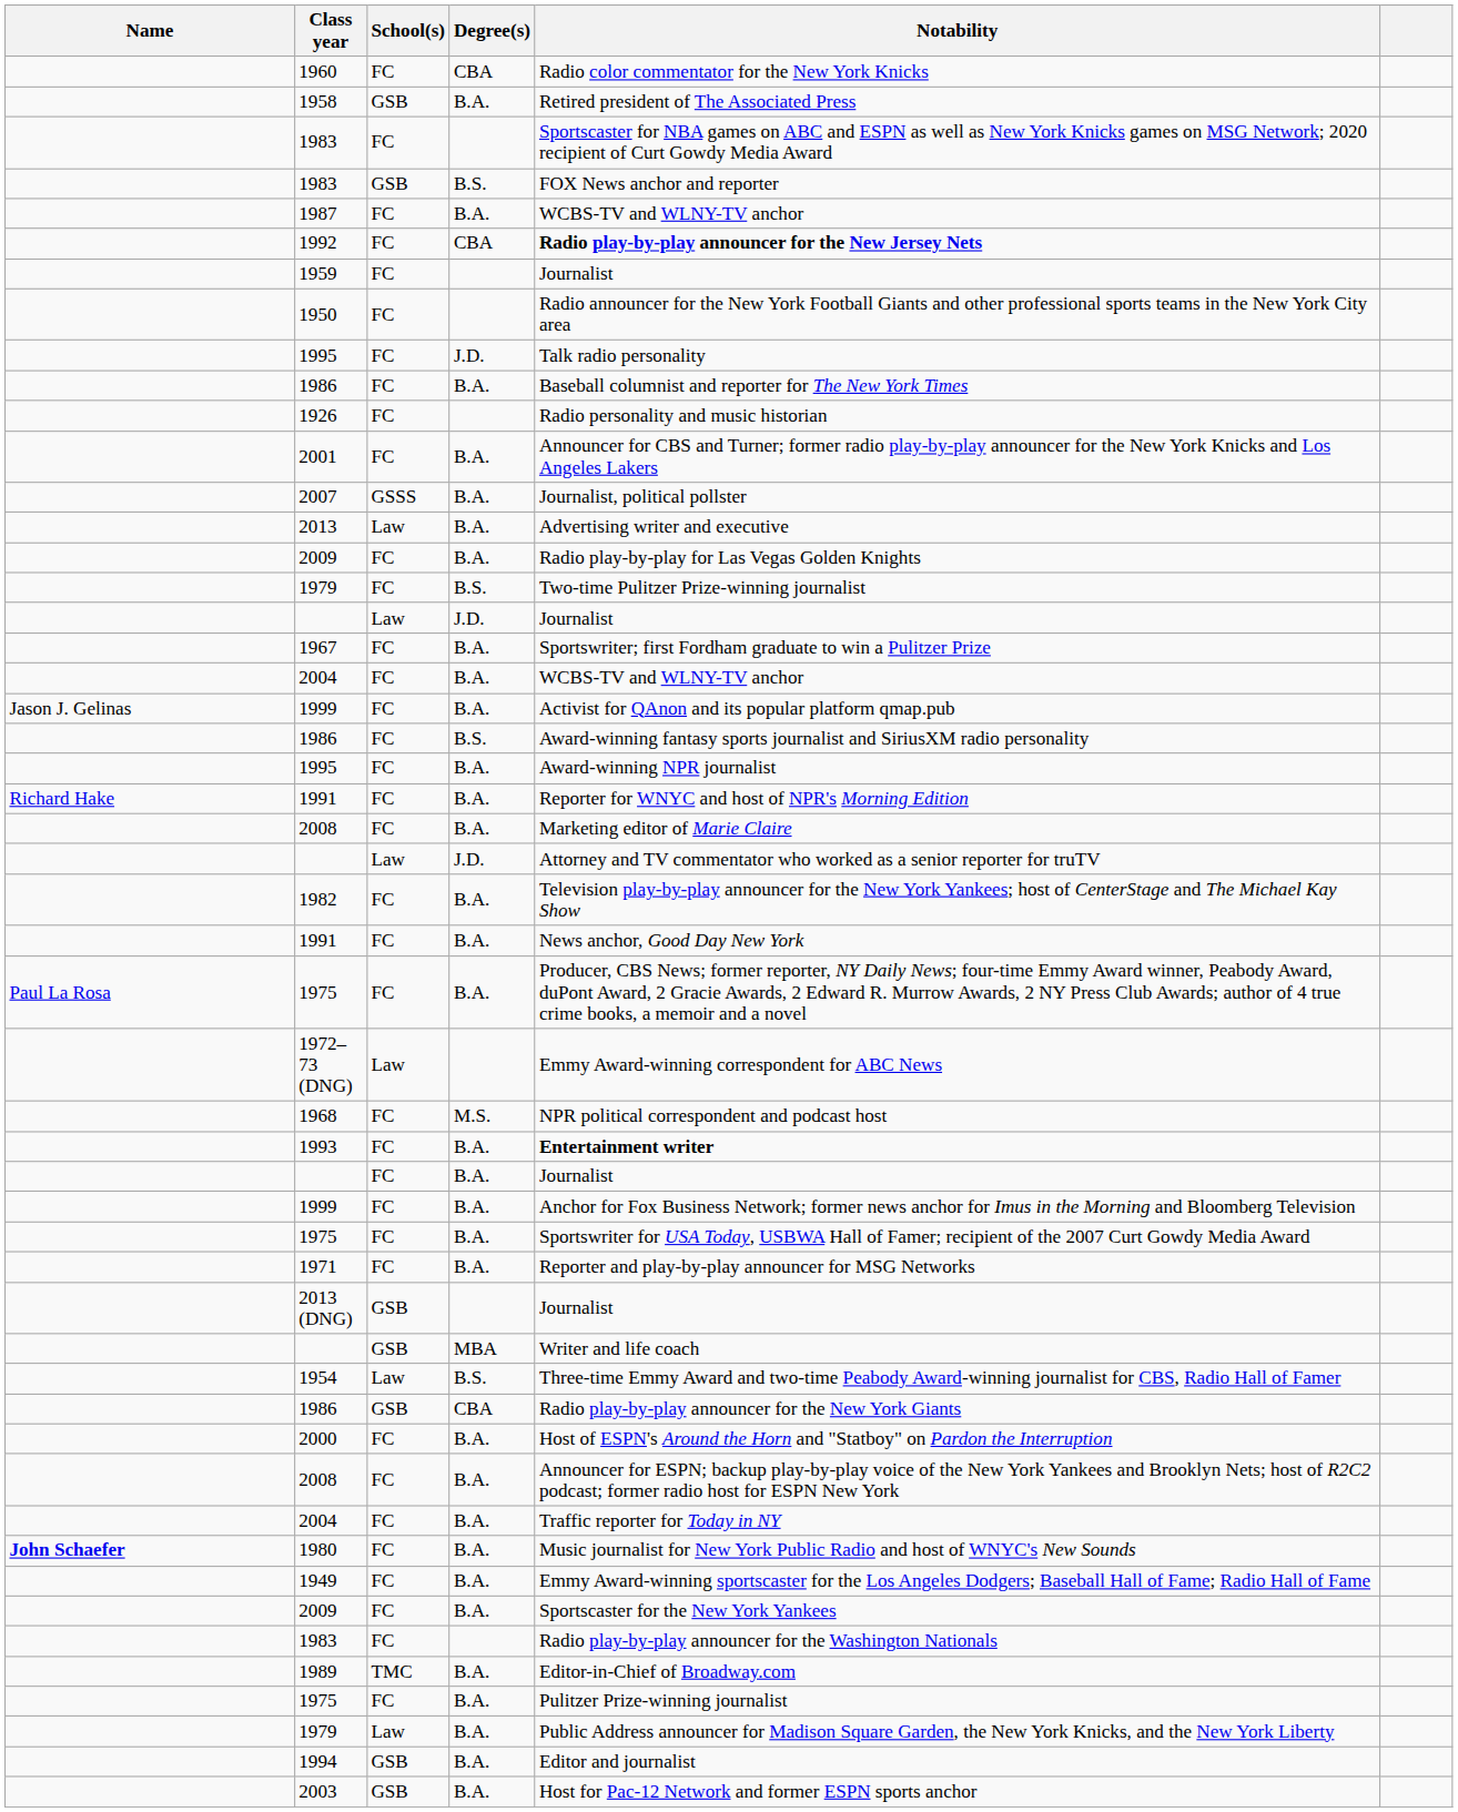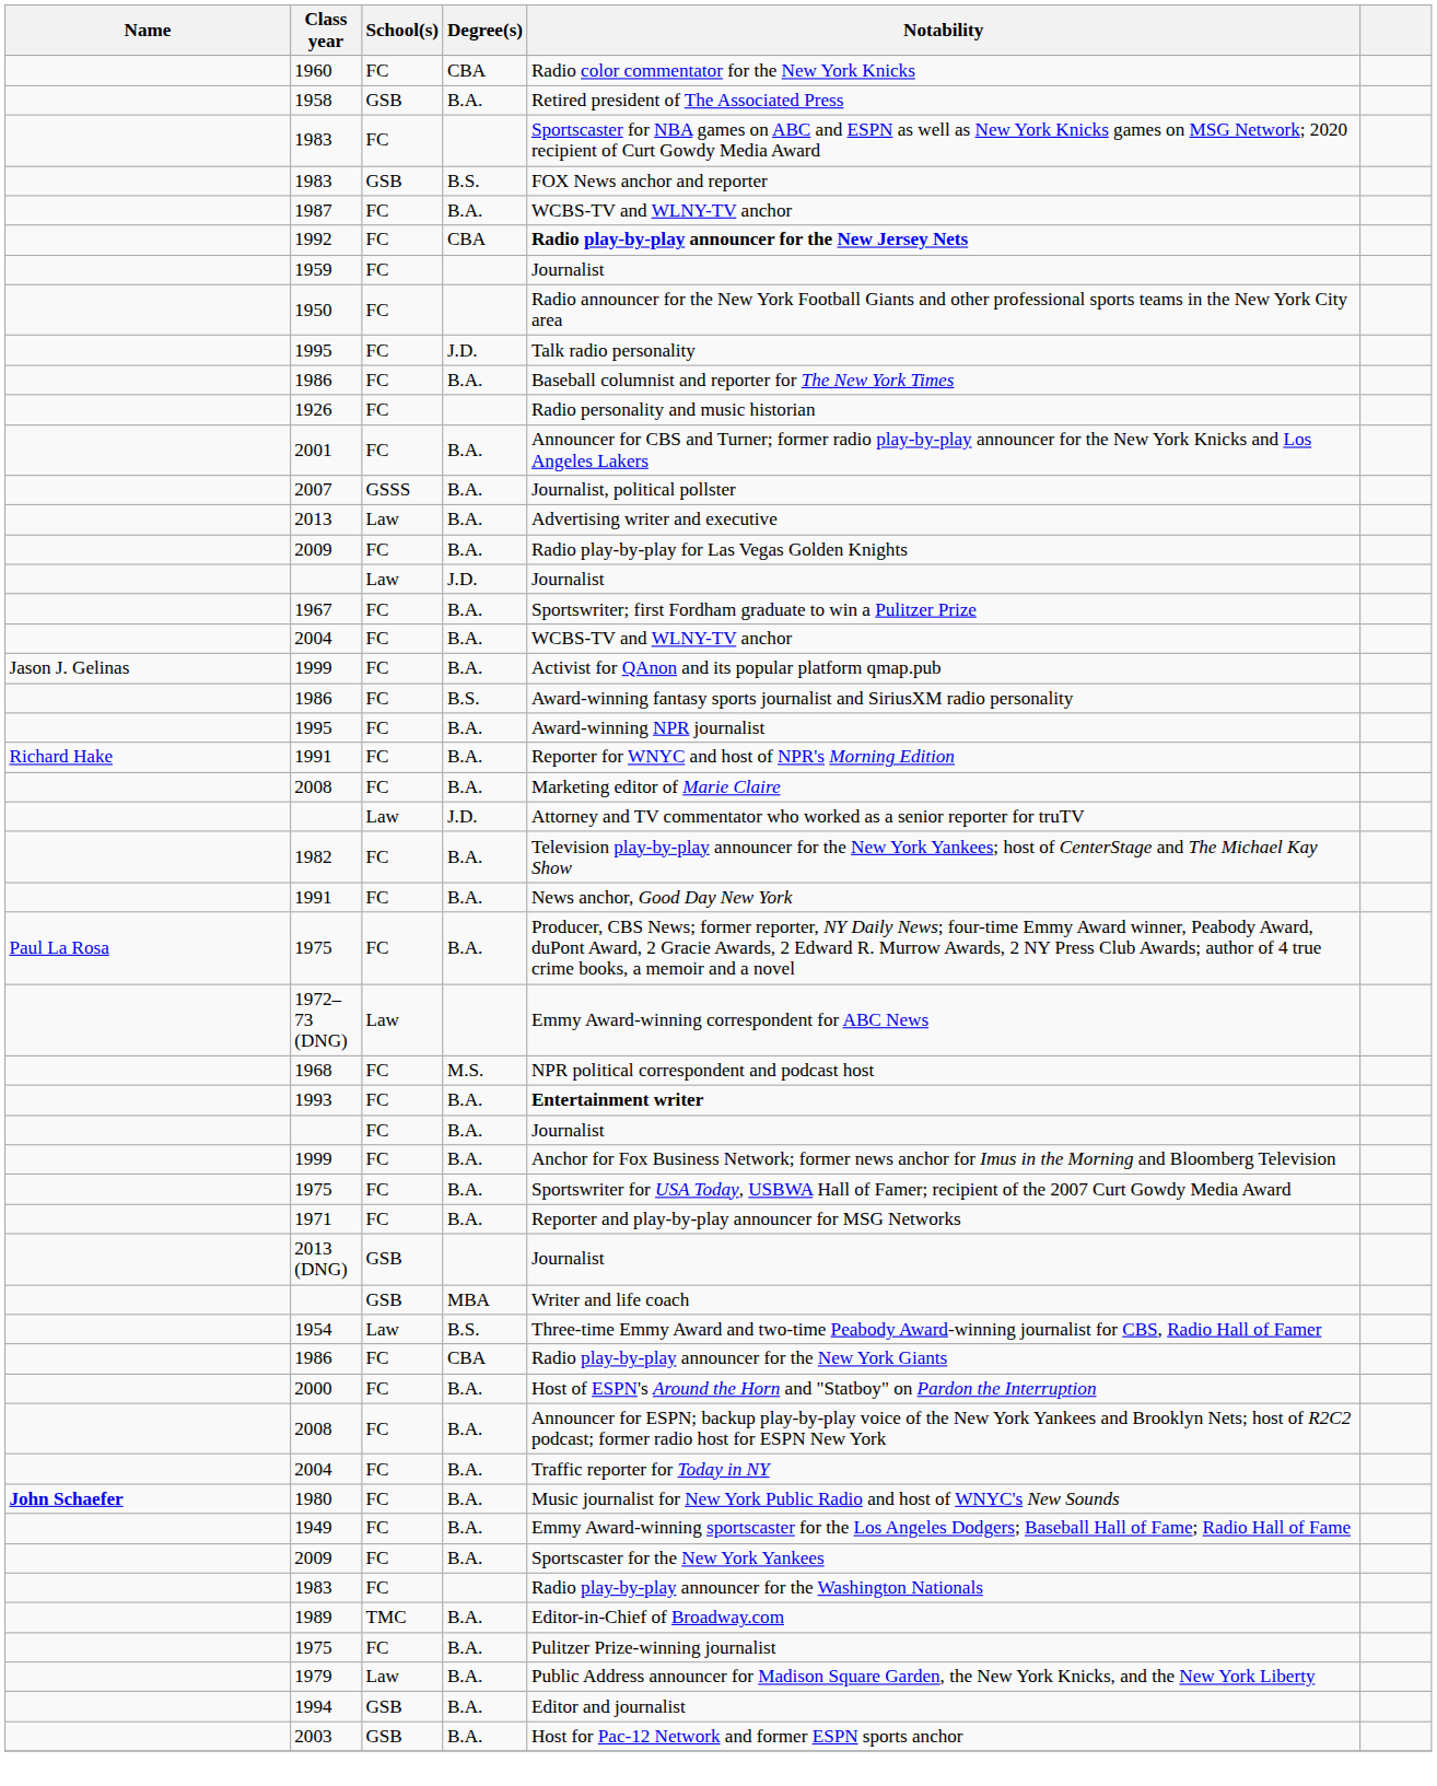 <table class="wikitable sortable" style="width:77%">
 <tr>
 <th style="width:20%;">Name</th>
 <th style="width:5%;">Class year</th>
 <th style="width:5%;">School(s)</th>
 <th style="width:5%;">Degree(s)</th>
 <th style="width:*;" class="unsortable">Notability</th>
 <th style="width:5%;" class="unsortable"></th>
 </tr>
 <tr>
 <td></td>
 <td>1960</td>
 <td>FC</td>
 <td>CBA</td>
 <td>Radio <a href='#'>color commentator</a> for the <a href='#'>New York Knicks</a></td>
 <td></td>
 </tr>
 <tr>
 <td></td>
 <td>1958</td>
 <td>GSB</td>
 <td>B.A.</td>
 <td>Retired president of <a href='#'>The Associated Press</a></td>
 <td></td>
 </tr>
 <tr>
 <td></td>
 <td>1983</td>
 <td>FC</td>
 <td></td>
 <td><a href='#'>Sportscaster</a> for <a href='#'>NBA</a> games on <a href='#'>ABC</a> and <a href='#'>ESPN</a> as well as <a href='#'>New York Knicks</a> games on <a href='#'>MSG Network</a>; 2020 recipient of Curt Gowdy Media Award</td>
 <td></td>
 </tr>
 <tr>
 <td></td>
 <td>1983</td>
 <td>GSB</td>
 <td>B.S.</td>
 <td>FOX News anchor and reporter</td>
 <td style=text-align:center></td>
 </tr>
 <tr>
 <td></td>
 <td>1987</td>
 <td>FC</td>
 <td>B.A.</td>
 <td>WCBS-TV and <a href='#'>WLNY-TV</a> anchor</td>
 <td></td>
 </tr>
 <tr>
 <td></td>
 <td>1992</td>
 <td>FC</td>
 <td>CBA</td>
 <td><strong>Radio <a href='#'>play-by-play</a> announcer for the <a href='#'>New Jersey Nets</a></strong></td>
 <td></td>
 </tr>
 <tr>
 <td></td>
 <td>1959</td>
 <td>FC</td>
 <td></td>
 <td>Journalist</td>
 <td style=text-align:center></td>
 </tr>
 <tr>
 <td></td>
 <td>1950</td>
 <td>FC</td>
 <td></td>
 <td>Radio announcer for the New York Football Giants and other professional sports teams in the New York City area</td>
 <td></td>
 </tr>
 <tr>
 <td></td>
 <td>1995</td>
 <td>FC</td>
 <td>J.D.</td>
 <td>Talk radio personality</td>
 <td></td>
 </tr>
 <tr>
 <td></td>
 <td>1986</td>
 <td>FC</td>
 <td>B.A.</td>
 <td>Baseball columnist and reporter for <em><a href='#'>The New York Times</a></em></td>
 <td></td>
 </tr>
 <tr>
 <td></td>
 <td>1926</td>
 <td>FC</td>
 <td></td>
 <td>Radio personality and music historian</td>
 <td style=text-align:center></td>
 </tr>
 <tr>
 <td></td>
 <td>2001</td>
 <td>FC</td>
 <td>B.A.</td>
 <td>Announcer for CBS and Turner; former radio <a href='#'>play-by-play</a> announcer for the New York Knicks and <a href='#'>Los Angeles Lakers</a></td>
 <td></td>
 </tr>
 <tr>
 <td></td>
 <td>2007</td>
 <td>GSSS</td>
 <td>B.A.</td>
 <td>Journalist, political pollster</td>
 <td></td>
 </tr>
 <tr>
 <td></td>
 <td>2013</td>
 <td>Law</td>
 <td>B.A.</td>
 <td>Advertising writer and executive</td>
 <td></td>
 </tr>
 <tr>
 <td></td>
 <td>2009</td>
 <td>FC</td>
 <td>B.A.</td>
 <td>Radio play-by-play for Las Vegas Golden Knights</td>
-<td></td>
-</tr>
-<tr>
-<td></td>
-<td>1979</td>
-<td>FC</td>
-<td>B.S.</td>
-<td>Two-time Pulitzer Prize-winning journalist</td>
 <td></td>
 </tr>
 <tr>
 <td></td>
 <td></td>
 <td>Law</td>
 <td>J.D.</td>
 <td>Journalist</td>
 <td style=text-align:center></td>
 </tr>
 <tr>
 <td></td>
 <td>1967</td>
 <td>FC</td>
 <td>B.A.</td>
 <td>Sportswriter; first Fordham graduate to win a <a href='#'>Pulitzer Prize</a></td>
 <td></td>
 </tr>
 <tr>
 <td></td>
 <td>2004</td>
 <td>FC</td>
 <td>B.A.</td>
 <td>WCBS-TV and <a href='#'>WLNY-TV</a> anchor</td>
 <td style=text-align:center></td>
 </tr>
 <tr>
 <td>Jason J. Gelinas</td>
 <td>1999</td>
 <td>FC</td>
 <td>B.A.</td>
 <td>Activist for <a href='#'>QAnon</a> and its popular platform qmap.pub</td>
 <td style=text-align:center></td>
 </tr>
 <tr>
 <td></td>
 <td>1986</td>
 <td>FC</td>
 <td>B.S.</td>
 <td>Award-winning fantasy sports journalist and SiriusXM radio personality</td>
 <td></td>
 </tr>
 <tr>
 <td></td>
 <td>1995</td>
 <td>FC</td>
 <td>B.A.</td>
 <td>Award-winning <a href='#'>NPR</a> journalist</td>
 <td></td>
 </tr>
 <tr>
 <td><a href='#'>Richard Hake</a></td>
 <td>1991</td>
 <td>FC</td>
 <td>B.A.</td>
 <td>Reporter for <a href='#'>WNYC</a> and host of <a href='#'>NPR's</a> <em><a href='#'>Morning Edition</a></em></td>
 <td></td>
 </tr>
 <tr>
 <td></td>
 <td>2008</td>
 <td>FC</td>
 <td>B.A.</td>
 <td>Marketing editor of <em><a href='#'>Marie Claire</a></em></td>
 <td></td>
 </tr>
 <tr>
 <td></td>
 <td></td>
 <td>Law</td>
 <td>J.D.</td>
 <td>Attorney and TV commentator who worked as a senior reporter for truTV</td>
 <td></td>
 </tr>
 <tr>
 <td></td>
 <td>1982</td>
 <td>FC</td>
 <td>B.A.</td>
 <td>Television <a href='#'>play-by-play</a> announcer for the <a href='#'>New York Yankees</a>; host of <em>CenterStage</em> and <em>The Michael Kay Show</em></td>
 <td></td>
 </tr>
 <tr>
 <td><br></td>
 <td>1991</td>
 <td>FC</td>
 <td>B.A.</td>
 <td>News anchor, <em>Good Day New York</em></td>
 <td></td>
 </tr>
 <tr>
 <td><a href='#'>Paul La Rosa</a></td>
 <td>1975</td>
 <td>FC</td>
 <td>B.A.</td>
 <td>Producer, CBS News; former reporter, <em>NY Daily News</em>; four-time Emmy Award winner, Peabody Award, duPont Award, 2 Gracie Awards, 2 Edward R. Murrow Awards, 2 NY Press Club Awards; author of 4 true crime books, a memoir and a novel</td>
 <td></td>
 </tr>
 <tr>
 <td><br><br></td>
 <td>1972–73 (DNG)</td>
 <td>Law</td>
 <td></td>
 <td>Emmy Award-winning correspondent for <a href='#'>ABC News</a></td>
 <td style="text-align:center"></td>
 </tr>
 <tr>
 <td></td>
 <td>1968</td>
 <td>FC</td>
 <td>M.S.</td>
 <td>NPR political correspondent and podcast host</td>
 <td style=text-align:center></td>
 </tr>
 <tr>
 <td></td>
 <td>1993</td>
 <td>FC</td>
 <td>B.A.</td>
 <td><strong>Entertainment writer</strong></td>
 <td style=text-align:center></td>
 </tr>
 <tr>
 <td></td>
 <td></td>
 <td>FC</td>
 <td>B.A.</td>
 <td>Journalist</td>
 <td style=text-align:center></td>
 </tr>
 <tr>
 <td></td>
 <td>1999</td>
 <td>FC</td>
 <td>B.A.</td>
 <td>Anchor for Fox Business Network; former news anchor for <em>Imus in the Morning</em> and Bloomberg Television</td>
 <td style=text-align:center></td>
 </tr>
 <tr>
 <td></td>
 <td>1975</td>
 <td>FC</td>
 <td>B.A.</td>
 <td>Sportswriter for <em><a href='#'>USA Today</a></em>, <a href='#'>USBWA</a> Hall of Famer; recipient of the 2007 Curt Gowdy Media Award</td>
 <td></td>
 </tr>
 <tr>
 <td></td>
 <td>1971</td>
 <td>FC</td>
 <td>B.A.</td>
 <td>Reporter and play-by-play announcer for MSG Networks</td>
 <td></td>
 </tr>
 <tr>
 <td></td>
 <td>2013 (DNG)</td>
 <td>GSB</td>
 <td></td>
 <td>Journalist</td>
 <td align="center"></td>
 </tr>
 <tr>
 <td></td>
 <td></td>
 <td>GSB</td>
 <td>MBA</td>
 <td>Writer and life coach</td>
 <td style=text-align:center></td>
 </tr>
 <tr>
 <td></td>
 <td>1954</td>
 <td>Law</td>
 <td>B.S.</td>
 <td>Three-time Emmy Award and two-time <a href='#'>Peabody Award</a>-winning journalist for <a href='#'>CBS</a>, <a href='#'>Radio Hall of Famer</a></td>
 <td></td>
 </tr>
 <tr>
 <td></td>
 <td>1986</td>
-<td>GSB</td>
+<td>FC</td>
 <td>CBA</td>
 <td>Radio <a href='#'>play-by-play</a> announcer for the <a href='#'>New York Giants</a></td>
 <td></td>
 </tr>
 <tr>
 <td></td>
 <td>2000</td>
 <td>FC</td>
 <td>B.A.</td>
 <td>Host of <a href='#'>ESPN</a>'s <em><a href='#'>Around the Horn</a></em> and "Statboy" on <em><a href='#'>Pardon the Interruption</a></em></td>
 <td></td>
 </tr>
 <tr>
 <td></td>
 <td>2008</td>
 <td>FC</td>
 <td>B.A.</td>
 <td>Announcer for ESPN; backup play-by-play voice of the New York Yankees and Brooklyn Nets; host of <em>R2C2</em> podcast; former radio host for ESPN New York</td>
 <td></td>
 </tr>
 <tr>
 <td></td>
 <td>2004</td>
 <td>FC</td>
 <td>B.A.</td>
 <td>Traffic reporter for <em><a href='#'>Today in NY</a></em></td>
 <td></td>
 </tr>
 <tr>
 <td><strong><a href='#'>John Schaefer</a></strong></td>
 <td>1980</td>
 <td>FC</td>
 <td>B.A.</td>
 <td>Music journalist for <a href='#'>New York Public Radio</a> and host of <a href='#'>WNYC's</a> <em>New Sounds</em></td>
 <td></td>
 </tr>
 <tr>
 <td></td>
 <td>1949</td>
 <td>FC</td>
 <td>B.A.</td>
 <td>Emmy Award-winning <a href='#'>sportscaster</a> for the <a href='#'>Los Angeles Dodgers</a>; <a href='#'>Baseball Hall of Fame</a>; <a href='#'>Radio Hall of Fame</a></td>
 <td></td>
 </tr>
 <tr>
 <td></td>
 <td>2009</td>
 <td>FC</td>
 <td>B.A.</td>
 <td>Sportscaster for the <a href='#'>New York Yankees</a></td>
 <td></td>
 </tr>
 <tr>
 <td></td>
 <td>1983</td>
 <td>FC</td>
 <td></td>
 <td>Radio <a href='#'>play-by-play</a> announcer for the <a href='#'>Washington Nationals</a></td>
 <td></td>
 </tr>
 <tr>
 <td></td>
 <td>1989</td>
 <td>TMC</td>
 <td>B.A.</td>
 <td>Editor-in-Chief of <a href='#'>Broadway.com</a></td>
 <td></td>
 </tr>
 <tr>
 <td></td>
 <td>1975</td>
 <td>FC</td>
 <td>B.A.</td>
 <td>Pulitzer Prize-winning journalist</td>
 <td></td>
 </tr>
 <tr>
 <td></td>
 <td>1979</td>
 <td>Law</td>
 <td>B.A.</td>
 <td>Public Address announcer for <a href='#'>Madison Square Garden</a>, the New York Knicks, and the <a href='#'>New York Liberty</a></td>
 <td></td>
 </tr>
 <tr>
 <td></td>
 <td>1994</td>
 <td>GSB</td>
 <td>B.A.</td>
 <td>Editor and journalist</td>
 <td align=center></td>
 </tr>
 <tr>
 <td></td>
 <td>2003</td>
 <td>GSB</td>
 <td>B.A.</td>
 <td>Host for <a href='#'>Pac-12 Network</a> and former <a href='#'>ESPN</a> sports anchor</td>
 <td style=text-align:center></td>
 </tr>
 <tr>
 </tr>
 </table>
